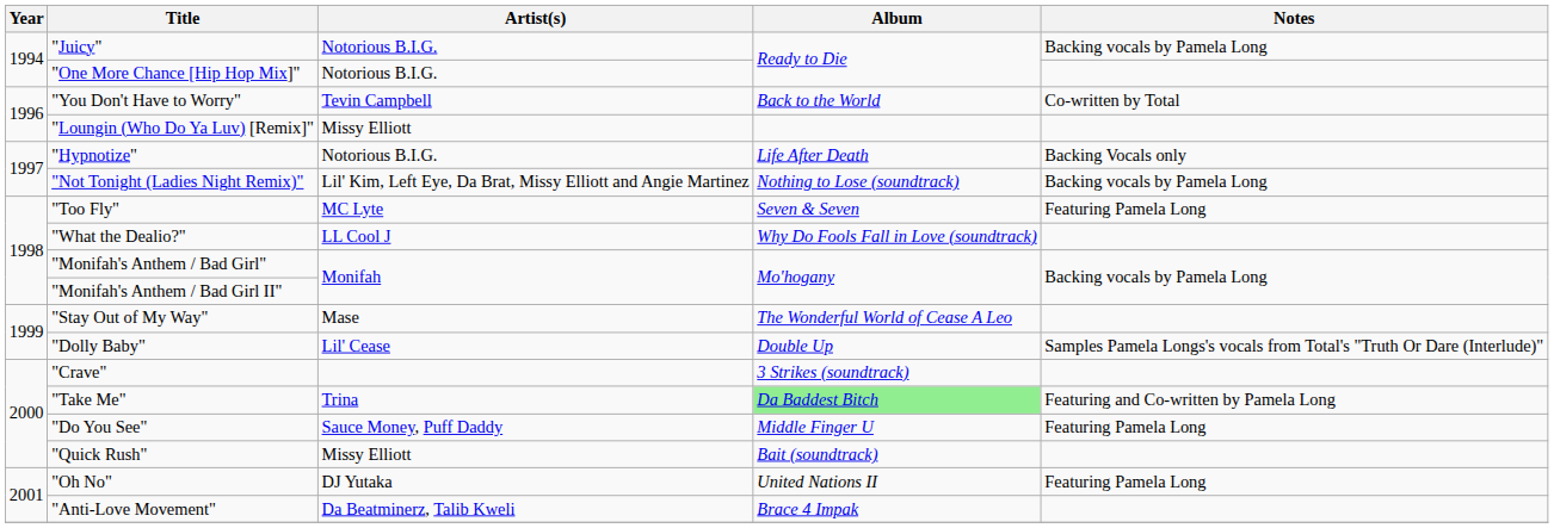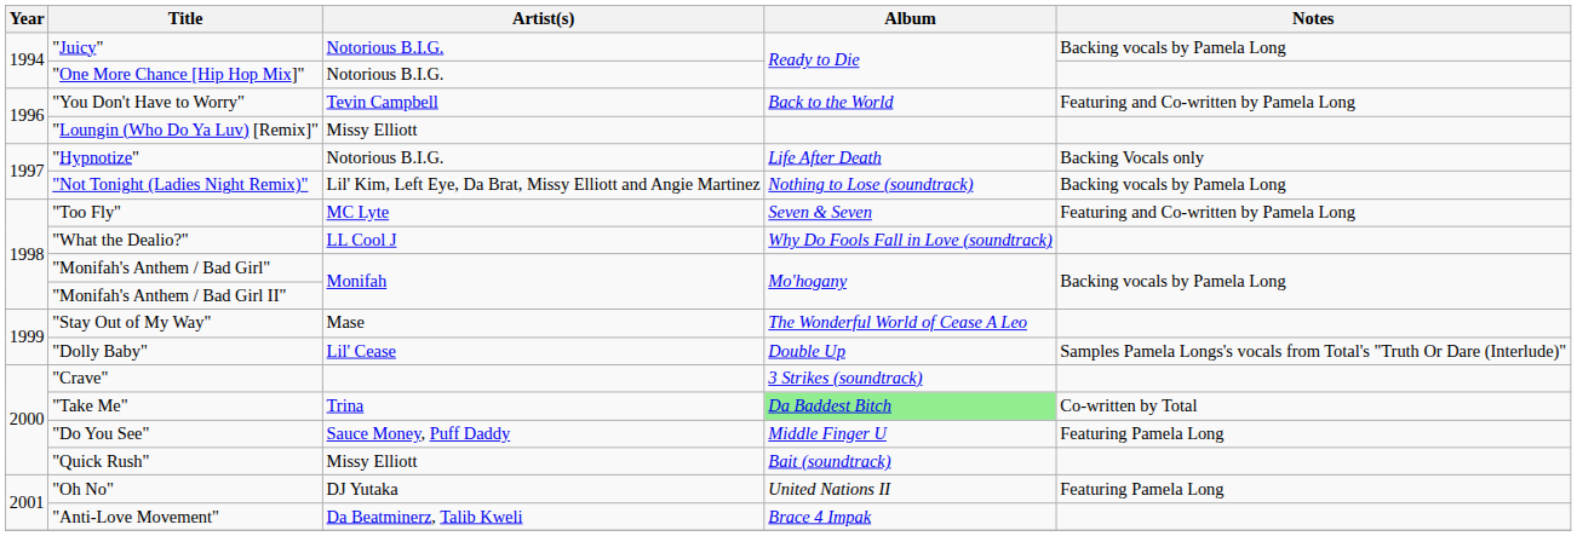 <table class="wikitable">
 <tr>
 <th scope="col">Year</th>
 <th scope="col">Title</th>
 <th scope="col">Artist(s)</th>
 <th scope="col ">Album</th>
 <th scope="col ">Notes</th>
 </tr>
 <tr>
 <td rowspan="2">1994</td>
 <td>"<a href='#'>Juicy</a>"</td>
 <td><a href='#'>Notorious B.I.G.</a></td>
 <td rowspan="2"><em><a href='#'>Ready to Die</a></em></td>
 <td>Backing vocals by Pamela Long</td>
 </tr>
 <tr>
 <td>"<a href='#'>One More Chance [Hip Hop Mix</a>]"</td>
 <td>Notorious B.I.G.</td>
 <td></td>
 </tr>
 <tr>
 <td rowspan="2">1996</td>
 <td>"You Don't Have to Worry"</td>
 <td><a href='#'>Tevin Campbell</a></td>
 <td><em><a href='#'>Back to the World</a></em></td>
-<td>Co-written by Total</td>
+<td>Featuring and Co-written by Pamela Long</td>
 </tr>
 <tr>
 <td>"<a href='#'>Loungin (Who Do Ya Luv)</a> [Remix]"</td>
 <td>Missy Elliott</td>
 <td></td>
 <td></td>
 </tr>
 <tr>
 <td rowspan="2">1997</td>
 <td>"<a href='#'>Hypnotize</a>"</td>
 <td>Notorious B.I.G.</td>
 <td><em><a href='#'>Life After Death</a></em></td>
 <td>Backing Vocals only</td>
 </tr>
 <tr>
 <td><a href='#'>"Not Tonight (Ladies Night Remix)"</a></td>
 <td>Lil' Kim, Left Eye, Da Brat, Missy Elliott and Angie Martinez</td>
 <td><em><a href='#'>Nothing to Lose (soundtrack)</a></em></td>
 <td>Backing vocals by Pamela Long</td>
 </tr>
 <tr>
 <td rowspan="4">1998</td>
 <td>"Too Fly"</td>
 <td><a href='#'>MC Lyte</a></td>
 <td><em><a href='#'>Seven & Seven</a></em></td>
-<td>Featuring Pamela Long</td>
+<td>Featuring and Co-written by Pamela Long</td>
 </tr>
 <tr>
 <td>"What the Dealio?"</td>
 <td><a href='#'>LL Cool J</a></td>
 <td><a href='#'><em>Why Do Fools Fall in Love (soundtrack)</em></a></td>
 <td></td>
 </tr>
 <tr>
 <td>"Monifah's Anthem / Bad Girl"</td>
 <td rowspan="2"><a href='#'>Monifah</a></td>
 <td rowspan="2"><em><a href='#'>Mo'hogany</a></em></td>
 <td rowspan="2">Backing vocals by Pamela Long</td>
 </tr>
 <tr>
 <td>"Monifah's Anthem / Bad Girl II"</td>
 </tr>
 <tr>
 <td rowspan="2">1999</td>
 <td>"Stay Out of My Way"</td>
 <td>Mase</td>
 <td><em><a href='#'>The Wonderful World of Cease A Leo</a></em></td>
 <td></td>
 </tr>
 <tr>
 <td>"Dolly Baby"</td>
 <td><a href='#'>Lil' Cease</a></td>
 <td><em><a href='#'>Double Up</a></em></td>
 <td>Samples Pamela Longs's vocals from Total's "Truth Or Dare (Interlude)"</td>
 </tr>
 <tr>
 <td rowspan="4">2000</td>
 <td>"Crave"</td>
 <td></td>
 <td><a href='#'><em>3 Strikes (soundtrack)</em></a></td>
 <td></td>
 </tr>
 <tr>
 <td>"Take Me"</td>
 <td><a href='#'>Trina</a></td>
 <td style="background: lightgreen;"><em><a href='#'>Da Baddest Bitch</a></em></td>
-<td>Featuring and Co-written by Pamela Long</td>
+<td>Co-written by Total</td>
 </tr>
 <tr>
 <td>"Do You See"</td>
 <td><a href='#'>Sauce Money</a>, <a href='#'>Puff Daddy</a></td>
 <td><em><a href='#'>Middle Finger U</a></em></td>
 <td>Featuring Pamela Long</td>
 </tr>
 <tr>
 <td>"Quick Rush"</td>
 <td>Missy Elliott</td>
 <td><a href='#'><em>Bait (soundtrack)</em></a></td>
 <td></td>
 </tr>
 <tr>
 <td rowspan="2">2001</td>
 <td>"Oh No"</td>
 <td>DJ Yutaka</td>
 <td><em>United Nations II</em></td>
 <td>Featuring Pamela Long</td>
 </tr>
 <tr>
 <td>"Anti-Love Movement"</td>
 <td><a href='#'>Da Beatminerz</a>, <a href='#'>Talib Kweli</a></td>
 <td><em><a href='#'>Brace 4 Impak</a></em></td>
 <td></td>
 </tr>
 <tr>
 </tr>
 </table>
